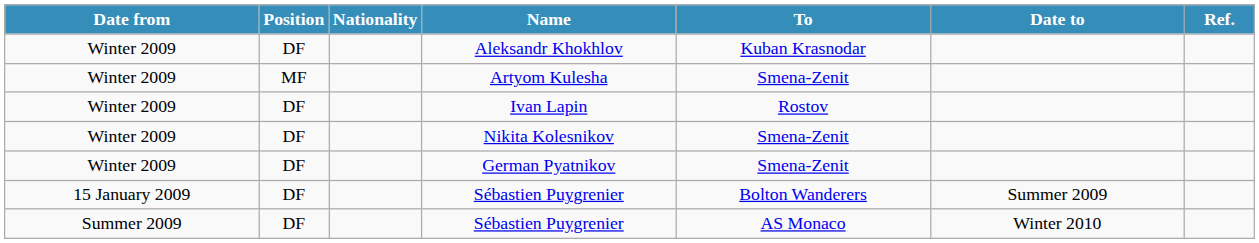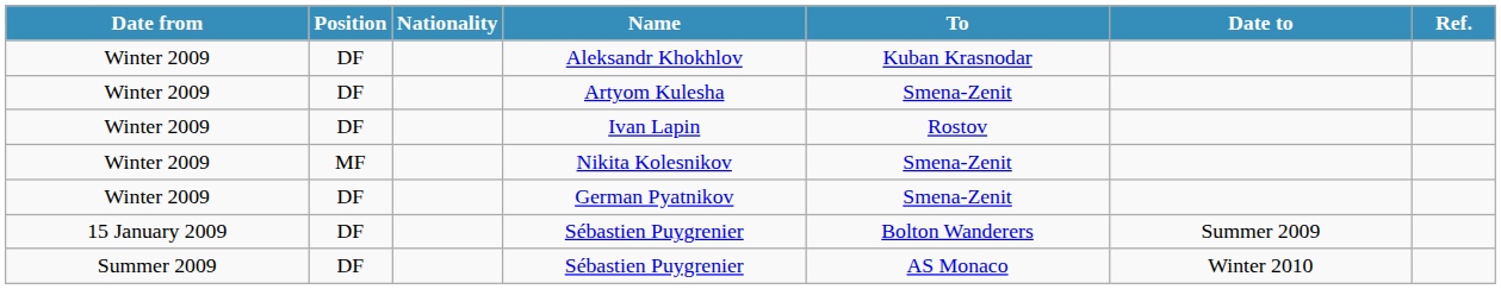 <table class="wikitable" style="text-align:center; font-size:90%; ">
 <tr>
 <th style="background:#348EB9; color:white; width:200px;">Date from</th>
 <th style="background:#348EB9; color:white; width:50px;">Position</th>
 <th style="background:#348EB9; color:white; width:50px;">Nationality</th>
 <th style="background:#348EB9; color:white; width:200px;">Name</th>
 <th style="background:#348EB9; color:white; width:200px;">To</th>
 <th style="background:#348EB9; color:white; width:200px;">Date to</th>
 <th style="background:#348EB9; color:white; width:50px;">Ref.</th>
 </tr>
 <tr>
 <td>Winter 2009</td>
 <td>DF</td>
 <td></td>
 <td><a href='#'>Aleksandr Khokhlov</a></td>
 <td><a href='#'>Kuban Krasnodar</a></td>
 <td></td>
 <td></td>
 </tr>
 <tr>
 <td>Winter 2009</td>
-<td>MF</td>
+<td>DF</td>
 <td></td>
 <td><a href='#'>Artyom Kulesha</a></td>
 <td><a href='#'>Smena-Zenit</a></td>
 <td></td>
 <td></td>
 </tr>
 <tr>
 <td>Winter 2009</td>
 <td>DF</td>
 <td></td>
 <td><a href='#'>Ivan Lapin</a></td>
 <td><a href='#'>Rostov</a></td>
 <td></td>
 <td></td>
 </tr>
 <tr>
 <td>Winter 2009</td>
-<td>DF</td>
+<td>MF</td>
 <td></td>
 <td><a href='#'>Nikita Kolesnikov</a></td>
 <td><a href='#'>Smena-Zenit</a></td>
 <td></td>
 <td></td>
 </tr>
 <tr>
 <td>Winter 2009</td>
 <td>DF</td>
 <td></td>
 <td><a href='#'>German Pyatnikov</a></td>
 <td><a href='#'>Smena-Zenit</a></td>
 <td></td>
 <td></td>
 </tr>
 <tr>
 <td>15 January 2009</td>
 <td>DF</td>
 <td></td>
 <td><a href='#'>Sébastien Puygrenier</a></td>
 <td><a href='#'>Bolton Wanderers</a></td>
 <td>Summer 2009</td>
 <td></td>
 </tr>
 <tr>
 <td>Summer 2009</td>
 <td>DF</td>
 <td></td>
 <td><a href='#'>Sébastien Puygrenier</a></td>
 <td><a href='#'>AS Monaco</a></td>
 <td>Winter 2010</td>
 <td></td>
 </tr>
 </table>
